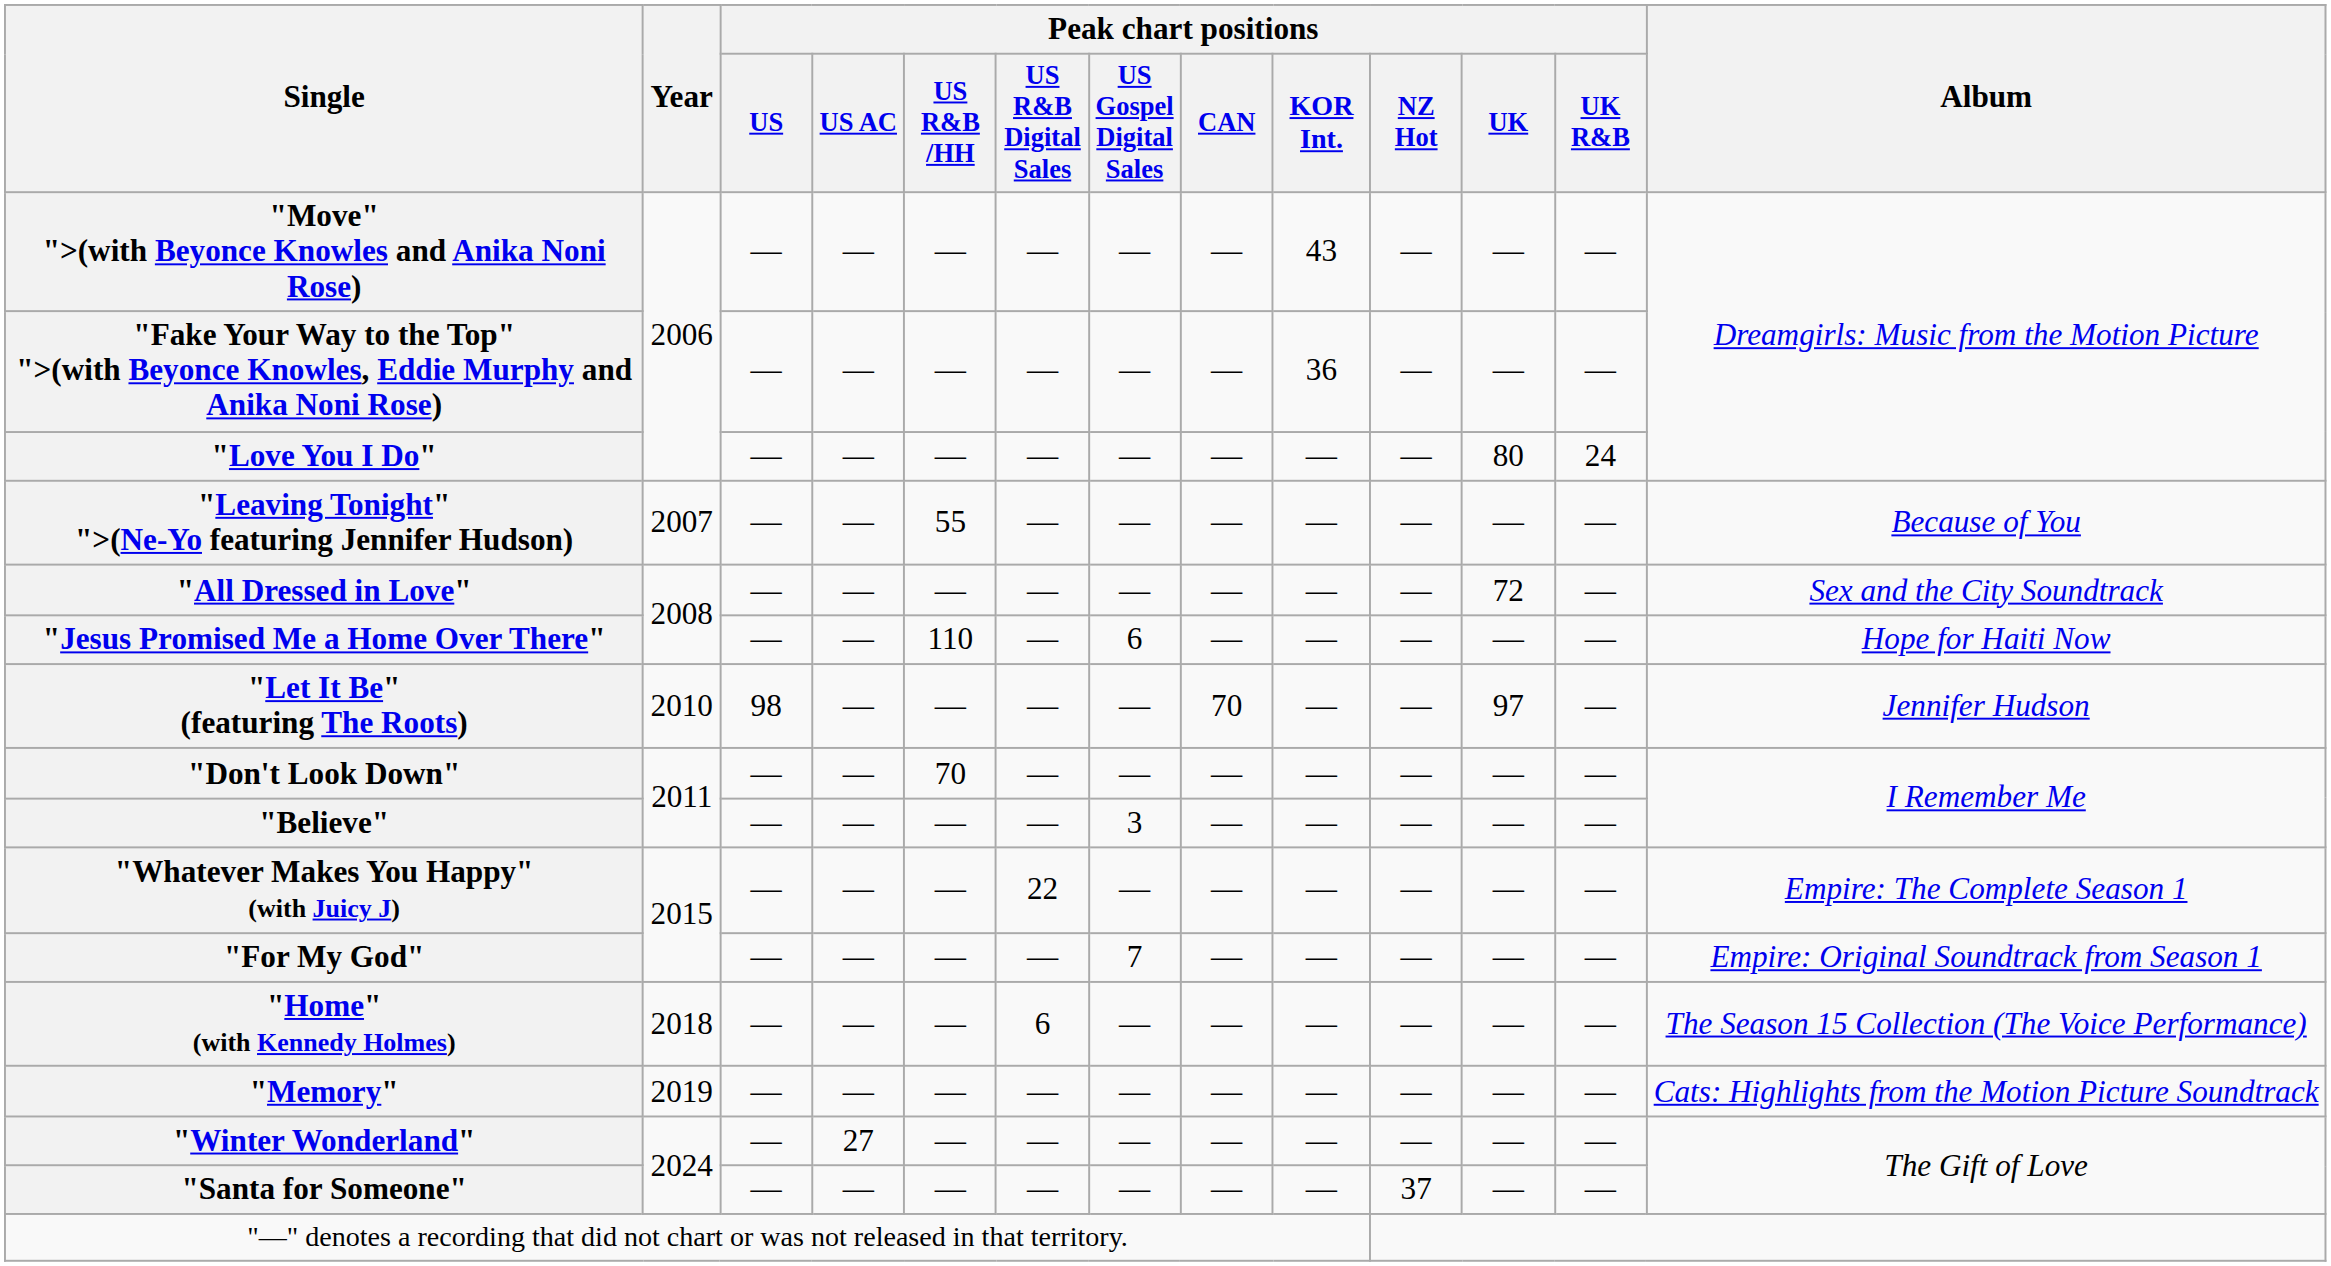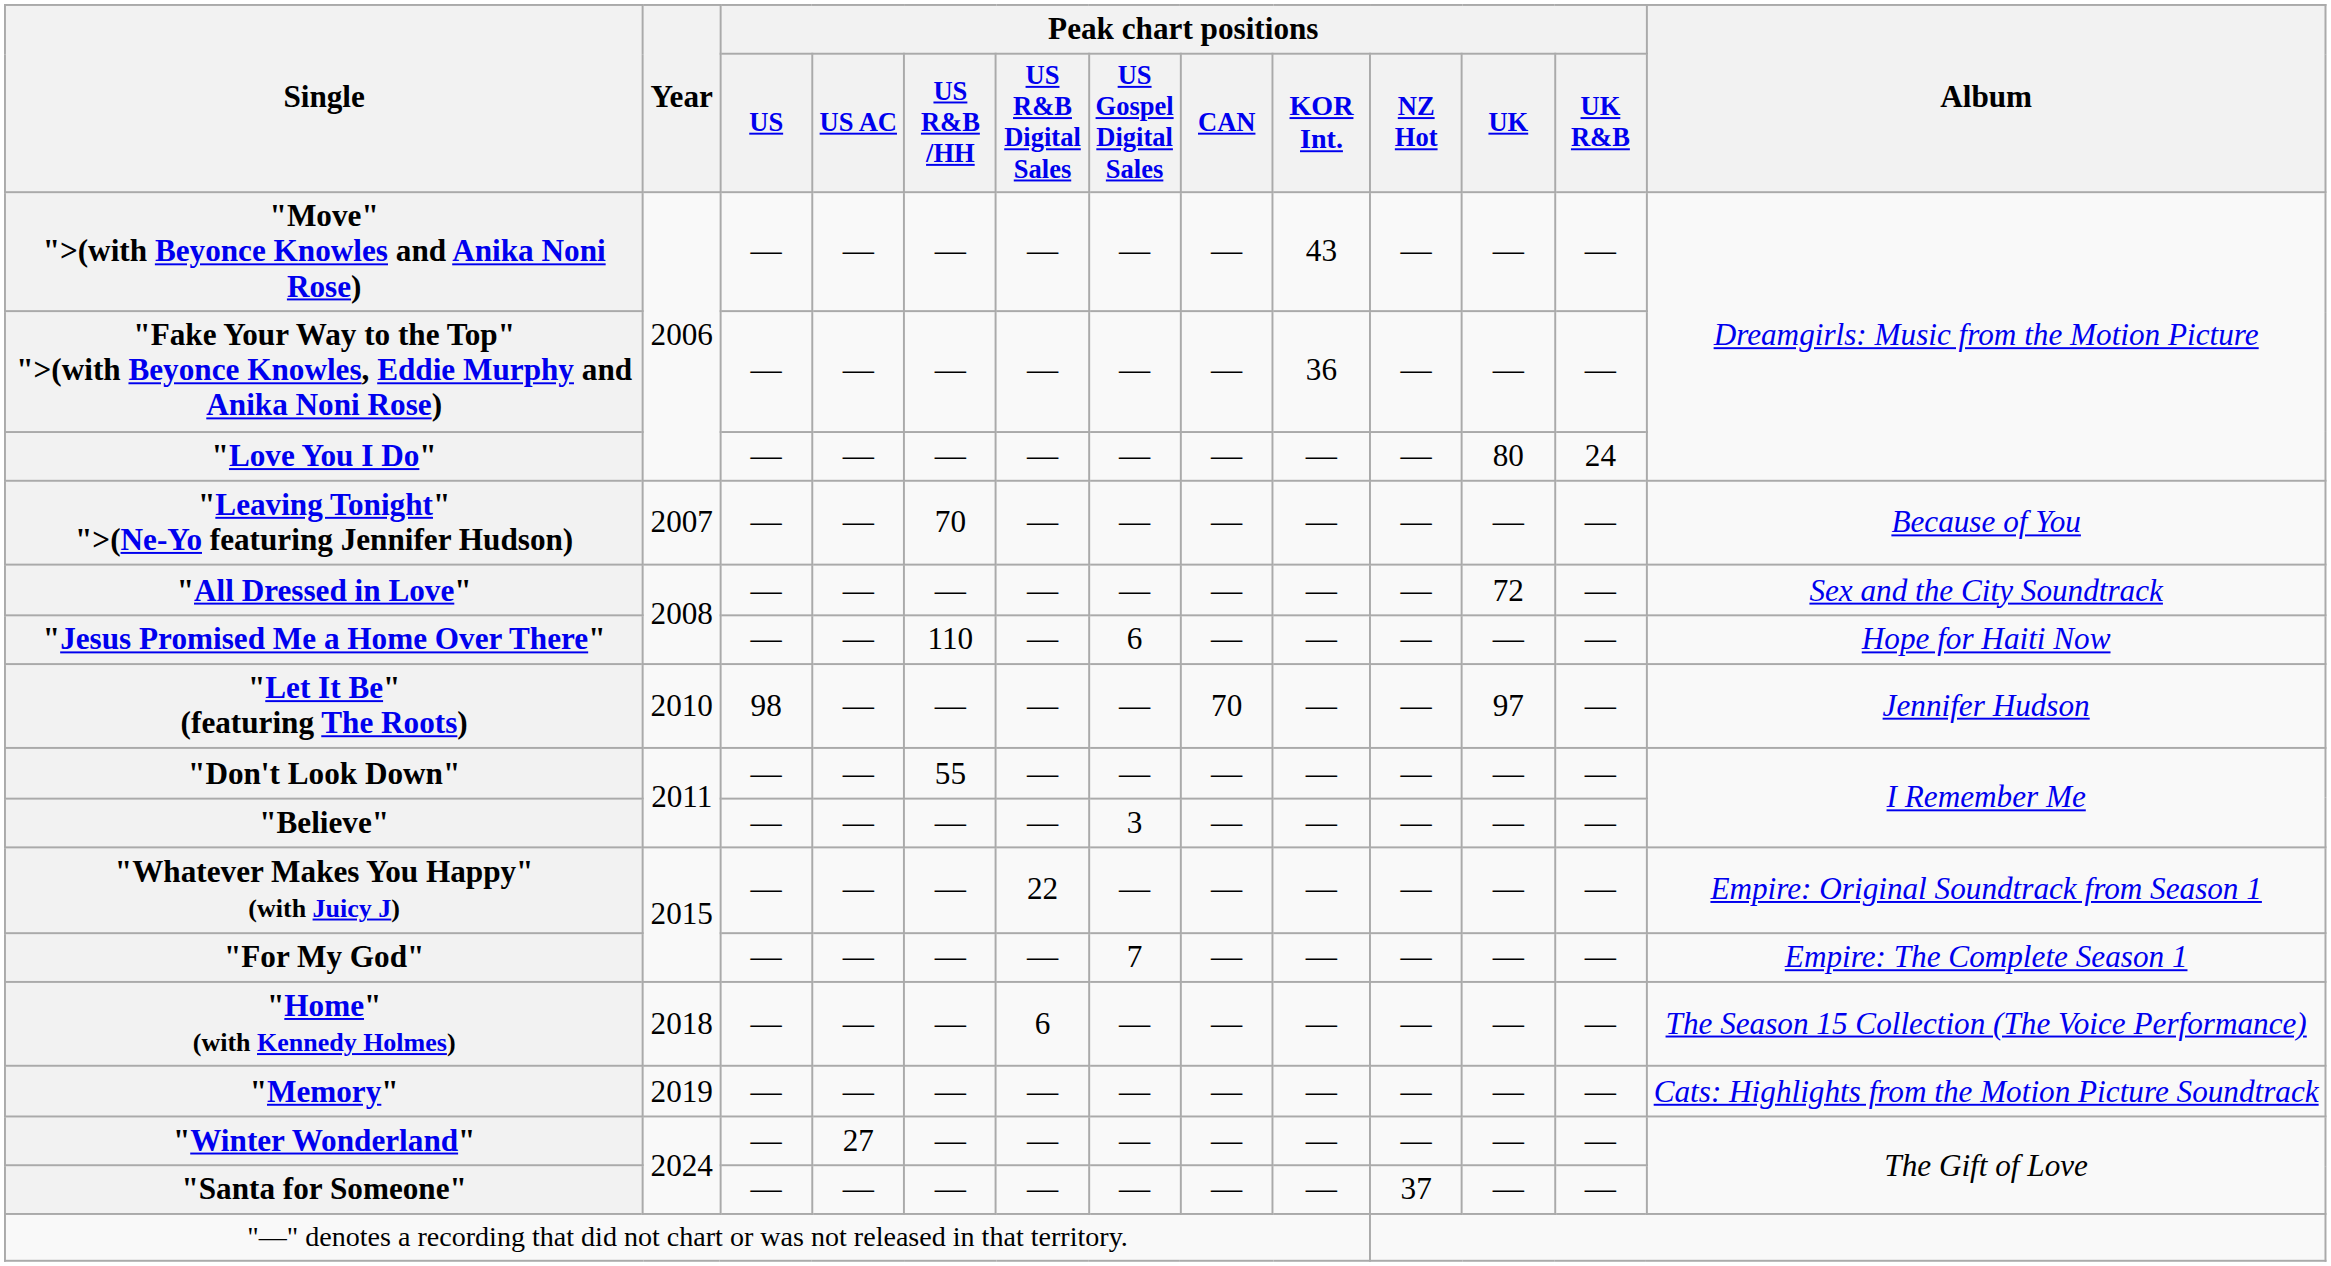 <table class="wikitable plainrowheaders" style="text-align:center;" border="1">
 <tr>
 <th scope="colw" rowspan="2" style="width:20em;">Single</th>
 <th scope="col" rowspan="2">Year</th>
 <th scope="col" colspan="10">Peak chart positions</th>
 <th scope="col" rowspan="2">Album</th>
 </tr>
 <tr>
 <th scope="col" style="width:3em;font-size:85%;"><a href='#'>US</a><br></th>
 <th scope="col" style="width:3em;font-size:85%;"><a href='#'>US AC</a><br></th>
 <th scope="col" style="width:3em;font-size:85%;"><a href='#'>US R&B<br>/HH</a><br></th>
 <th scope="col" style="width:3em;font-size:85%;"><a href='#'>US R&B<br>Digital<br>Sales</a><br></th>
 <th scope="col" style="width:3em;font-size:85%;"><a href='#'>US Gospel<br>Digital<br>Sales</a><br></th>
 <th scope="col" style="width:3em;font-size:85%;"><a href='#'>CAN</a><br></th>
 <th scope="col" style="width:3em;font-size:90%;"><a href='#'>KOR Int.</a><br></th>
 <th scope="col" style="width:3em;font-size:85%;"><a href='#'>NZ<br>Hot</a><br></th>
 <th scope="col" style="width:3em;font-size:85%;"><a href='#'>UK</a><br></th>
 <th scope="col" style="width:3em;font-size:85%;"><a href='#'>UK R&B</a><br></th>
 </tr>
 <tr>
 <th scope="row">"Move"<br><span>">(with <a href='#'>Beyonce Knowles</a> and <a href='#'>Anika Noni Rose</a>)</span></th>
 <td rowspan="3">2006</td>
 <td>—</td>
 <td>—</td>
 <td>—</td>
 <td>—</td>
 <td>—</td>
 <td>—</td>
 <td>43</td>
 <td>—</td>
 <td>—</td>
 <td>—</td>
 <td rowspan="3"><em><a href='#'>Dreamgirls: Music from the Motion Picture</a></em></td>
 </tr>
 <tr>
 <th scope="row">"Fake Your Way to the Top"<br><span>">(with <a href='#'>Beyonce Knowles</a>, <a href='#'>Eddie Murphy</a> and <a href='#'>Anika Noni Rose</a>)</span></th>
 <td>—</td>
 <td>—</td>
 <td>—</td>
 <td>—</td>
 <td>—</td>
 <td>—</td>
 <td>36</td>
 <td>—</td>
 <td>—</td>
 <td>—</td>
 </tr>
 <tr>
 <th scope="row">"<a href='#'>Love You I Do</a>"</th>
 <td>—</td>
 <td>—</td>
 <td>—</td>
 <td>—</td>
 <td>—</td>
 <td>—</td>
 <td>—</td>
 <td>—</td>
 <td>80</td>
 <td>24</td>
 </tr>
 <tr>
 <th scope="row">"<a href='#'>Leaving Tonight</a>"<br><span>">(<a href='#'>Ne-Yo</a> featuring Jennifer Hudson)</span></th>
 <td>2007</td>
 <td>—</td>
 <td>—</td>
-<td>55</td>
+<td>70</td>
 <td>—</td>
 <td>—</td>
 <td>—</td>
 <td>—</td>
 <td>—</td>
 <td>—</td>
 <td>—</td>
 <td><em><a href='#'>Because of You</a></em></td>
 </tr>
 <tr>
 <th scope="row">"<a href='#'>All Dressed in Love</a>"</th>
 <td rowspan="2">2008</td>
 <td>—</td>
 <td>—</td>
 <td>—</td>
 <td>—</td>
 <td>—</td>
 <td>—</td>
 <td>—</td>
 <td>—</td>
 <td>72</td>
 <td>—</td>
 <td><em><a href='#'>Sex and the City Soundtrack</a></em></td>
 </tr>
 <tr>
 <th scope="row">"<a href='#'>Jesus Promised Me a Home Over There</a>"</th>
 <td>—</td>
 <td>—</td>
 <td>110</td>
 <td>—</td>
 <td>6</td>
 <td>—</td>
 <td>—</td>
 <td>—</td>
 <td>—</td>
 <td>—</td>
 <td><em><a href='#'>Hope for Haiti Now</a></em></td>
 </tr>
 <tr>
 <th scope="row">"<a href='#'>Let It Be</a>"<br><span>(featuring <a href='#'>The Roots</a>)</span></th>
 <td>2010</td>
 <td>98</td>
 <td>—</td>
 <td>—</td>
 <td>—</td>
 <td>—</td>
 <td>70</td>
 <td>—</td>
 <td>—</td>
 <td>97</td>
 <td>—</td>
 <td><em><a href='#'>Jennifer Hudson</a></em></td>
 </tr>
 <tr>
 <th scope="row">"Don't Look Down"</th>
 <td rowspan="2">2011</td>
 <td>—</td>
 <td>—</td>
-<td>70</td>
+<td>55</td>
 <td>—</td>
 <td>—</td>
 <td>—</td>
 <td>—</td>
 <td>—</td>
 <td>—</td>
 <td>—</td>
 <td rowspan="2"><em><a href='#'>I Remember Me</a></em></td>
 </tr>
 <tr>
 <th scope="row">"Believe"</th>
 <td>—</td>
 <td>—</td>
 <td>—</td>
 <td>—</td>
 <td>3</td>
 <td>—</td>
 <td>—</td>
 <td>—</td>
 <td>—</td>
 <td>—</td>
 </tr>
 <tr>
 <th scope="row">"Whatever Makes You Happy"<br><small>(with <a href='#'>Juicy J</a>)</small></th>
 <td rowspan="2">2015</td>
 <td>—</td>
 <td>—</td>
 <td>—</td>
 <td>22</td>
 <td>—</td>
 <td>—</td>
 <td>—</td>
 <td>—</td>
 <td>—</td>
 <td>—</td>
-<td><em><a href='#'>Empire: The Complete Season 1</a></em></td>
+<td rowspan="1"><em><a href='#'>Empire: Original Soundtrack from Season 1</a></em></td>
 </tr>
 <tr>
 <th scope="row">"For My God"</th>
 <td>—</td>
 <td>—</td>
 <td>—</td>
 <td>—</td>
 <td>7</td>
 <td>—</td>
 <td>—</td>
 <td>—</td>
 <td>—</td>
 <td>—</td>
-<td rowspan="1"><em><a href='#'>Empire: Original Soundtrack from Season 1</a></em></td>
+<td><em><a href='#'>Empire: The Complete Season 1</a></em></td>
 </tr>
 <tr>
 <th scope="row">"<a href='#'>Home</a>"<br><small>(with <a href='#'>Kennedy Holmes</a>)</small></th>
 <td rowspan="1">2018</td>
 <td>—</td>
 <td>—</td>
 <td>—</td>
 <td>6</td>
 <td>—</td>
 <td>—</td>
 <td>—</td>
 <td>—</td>
 <td>—</td>
 <td>—</td>
 <td><em><a href='#'>The Season 15 Collection (The Voice Performance)</a></em></td>
 </tr>
 <tr>
 <th scope="row">"<a href='#'>Memory</a>"</th>
 <td rowspan="1">2019</td>
 <td>—</td>
 <td>—</td>
 <td>—</td>
 <td>—</td>
 <td>—</td>
 <td>—</td>
 <td>—</td>
 <td>—</td>
 <td>—</td>
 <td>—</td>
 <td><em><a href='#'>Cats: Highlights from the Motion Picture Soundtrack</a></em></td>
 </tr>
 <tr>
 <th scope="row">"<a href='#'>Winter Wonderland</a>"</th>
 <td rowspan="2">2024</td>
 <td>—</td>
 <td>27</td>
 <td>—</td>
 <td>—</td>
 <td>—</td>
 <td>—</td>
 <td>—</td>
 <td>—</td>
 <td>—</td>
 <td>—</td>
 <td rowspan="2"><em>The Gift of Love </em></td>
 </tr>
 <tr>
 <th scope="row">"Santa for Someone"</th>
 <td>—</td>
 <td>—</td>
 <td>—</td>
 <td>—</td>
 <td>—</td>
 <td>—</td>
 <td>—</td>
 <td>37</td>
 <td>—</td>
 <td>—</td>
 </tr>
 <tr>
 <td colspan="9" style="font-size:90%">"—" denotes a recording that did not chart or was not released in that territory.</td>
 </tr>
 </table>
